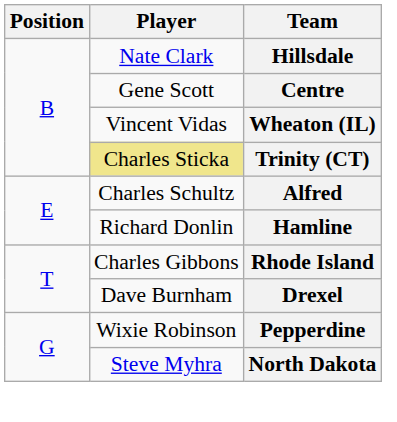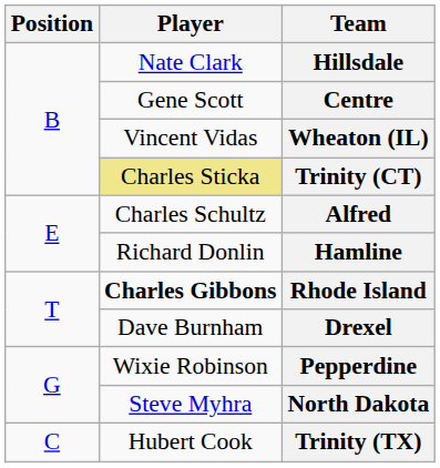 <table class="wikitable">
 <tr>
 <th>Position</th>
 <th>Player</th>
 <th>Team</th>
 </tr>
 <tr style="text-align:center;">
 <td rowspan="4"><a href='#'>B</a></td>
 <td><a href='#'>Nate Clark</a></td>
 <th Style = >Hillsdale</th>
 </tr>
 <tr style="text-align:center;">
 <td>Gene Scott</td>
 <th Style = >Centre</th>
 </tr>
 <tr style="text-align:center;">
 <td>Vincent Vidas</td>
 <th Style = >Wheaton (IL)</th>
 </tr>
 <tr style="text-align:center;">
 <td style="background: khaki;">Charles Sticka</td>
 <th Style = >Trinity (CT)</th>
 </tr>
 <tr style="text-align:center;">
 <td rowspan="2"><a href='#'>E</a></td>
 <td>Charles Schultz</td>
 <th Style = >Alfred</th>
 </tr>
 <tr style="text-align:center;">
 <td>Richard Donlin</td>
 <th Style = >Hamline</th>
 </tr>
 <tr style="text-align:center;">
 <td rowspan="2"><a href='#'>T</a></td>
-<td>Charles Gibbons</td>
+<td><strong>Charles Gibbons</strong></td>
 <th Style = >Rhode Island</th>
 </tr>
 <tr style="text-align:center;">
 <td>Dave Burnham</td>
 <th Style = >Drexel</th>
 </tr>
 <tr style="text-align:center;">
 <td rowspan="2"><a href='#'>G</a></td>
 <td>Wixie Robinson</td>
 <th Style = >Pepperdine</th>
 </tr>
 <tr style="text-align:center;">
 <td><a href='#'>Steve Myhra</a></td>
 <th Style = >North Dakota</th>
 </tr>
+<tr style="text-align:center;">
+<td><a href='#'>C</a></td>
+<td>Hubert Cook</td>
+<th Style = >Trinity (TX)</th>
+</tr>
 </table>
